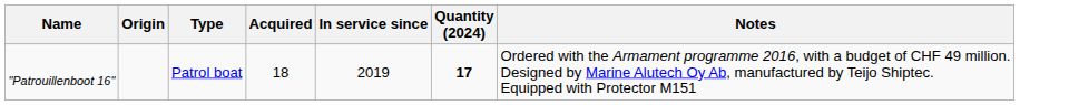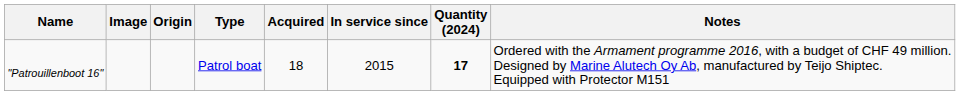 <table class="wikitable">
 <tr>
 <th>Name</th>
+<th style="text-align: center; ">Image</th>
 <th style="text-align: center; ">Origin</th>
 <th>Type</th>
 <th style="text-align: center; ">Acquired</th>
 <th style="text-align: center; ">In service since</th>
 <th style="text-align: center; ">Quantity<br>(2024)</th>
 <th style="text-align: center; ">Notes</th>
 </tr>
 <tr>
 <td><strong></strong><br><small><em>"Patrouillenboot 16"</em></small></td>
+<td style="text-align: center; "></td>
 <td><br></td>
 <td><a href='#'>Patrol boat</a></td>
 <td style="text-align: center; ">18</td>
-<td style="text-align: center; ">2019</td>
+<td style="text-align: center; ">2015</td>
 <td style="text-align: center; "><strong>17</strong></td>
 <td>Ordered with the <em>Armament programme 2016</em>, with a budget of CHF 49 million.<br>Designed by <a href='#'>Marine Alutech Oy Ab</a>, manufactured by Teijo Shiptec.<br>Equipped with Protector M151 </td>
 </tr>
 </table>
